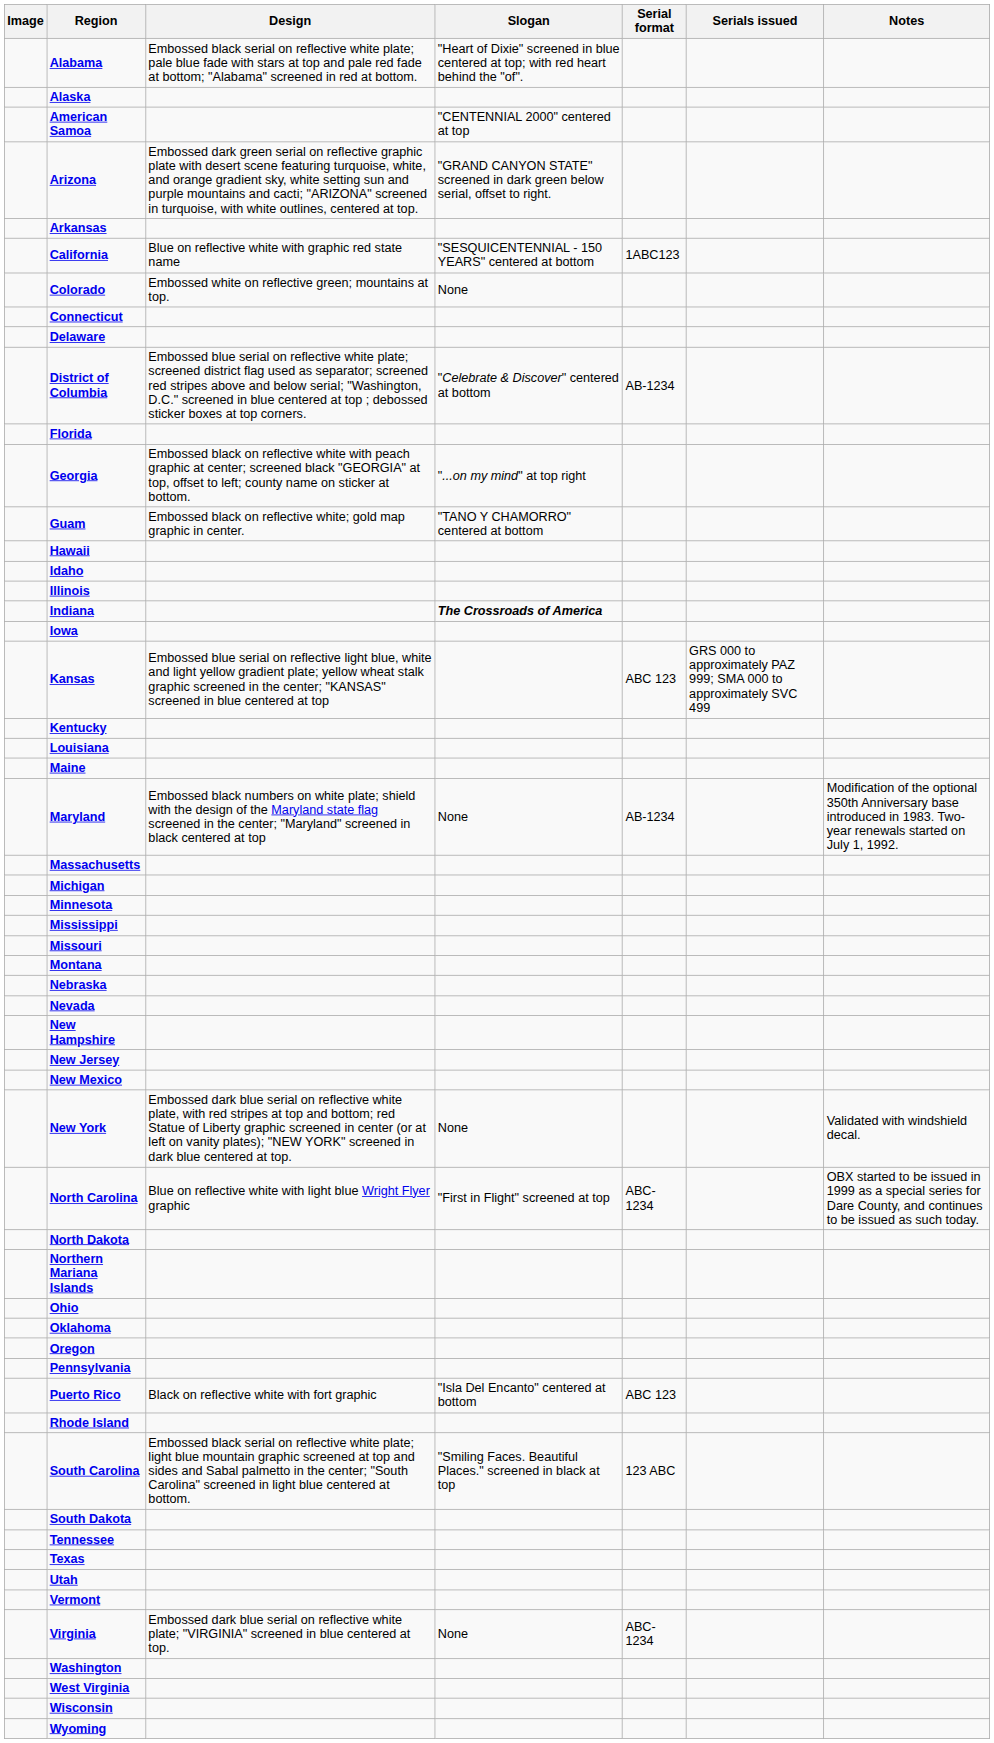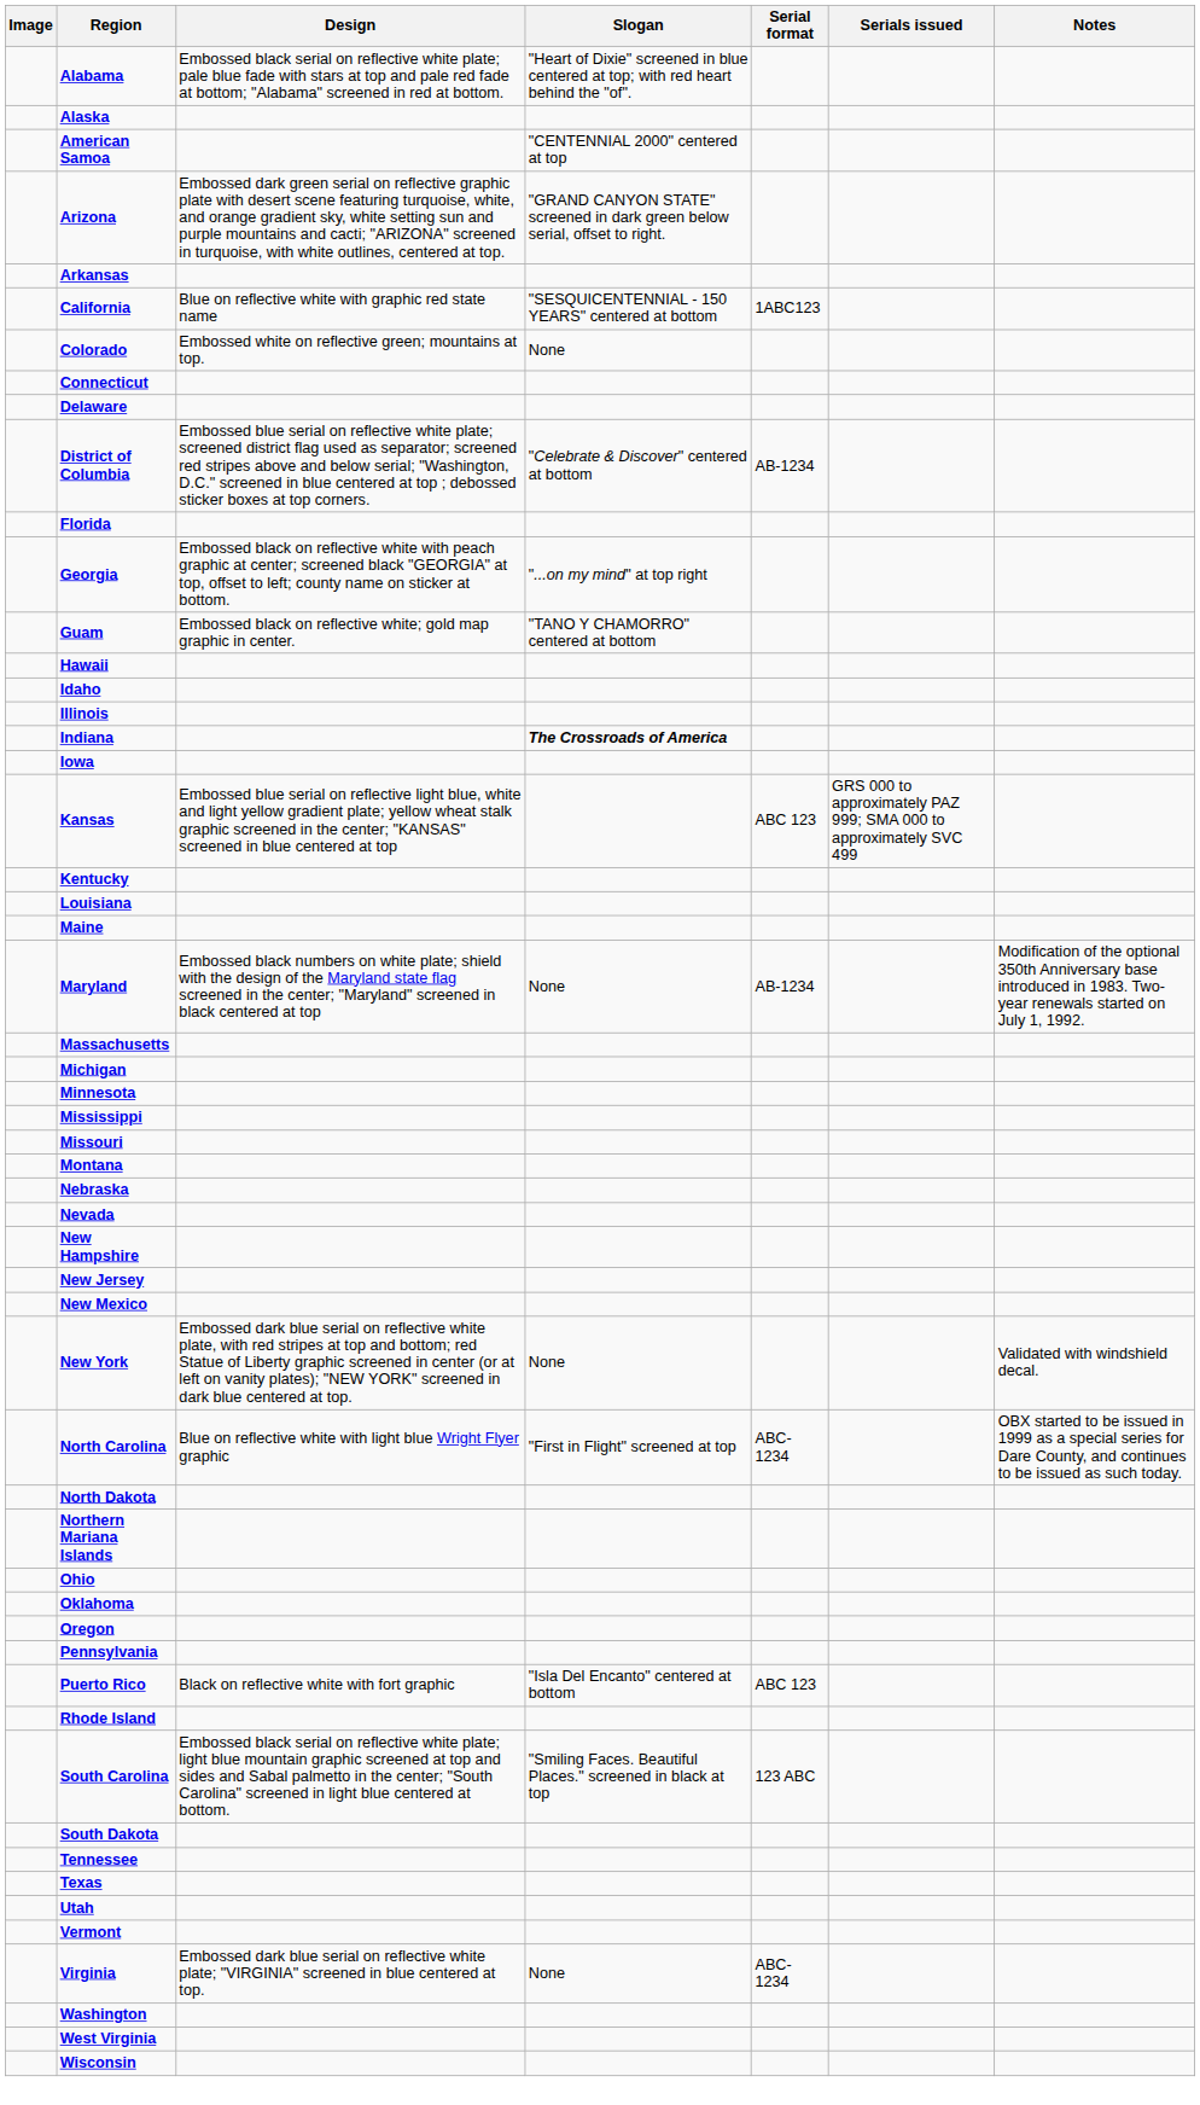 <table class="wikitable">
 <tr>
 <th>Image</th>
 <th>Region</th>
 <th>Design</th>
 <th>Slogan</th>
 <th>Serial format</th>
 <th>Serials issued</th>
 <th>Notes</th>
 </tr>
 <tr>
 <td></td>
 <td><strong><a href='#'>Alabama</a></strong></td>
 <td>Embossed black serial on reflective white plate; pale blue fade with stars at top and pale red fade at bottom; "Alabama" screened in red at bottom.</td>
 <td>"Heart of Dixie" screened in blue centered at top; with red heart behind the "of".</td>
 <td></td>
 <td></td>
 <td></td>
 </tr>
 <tr>
 <td></td>
 <td><strong><a href='#'>Alaska</a></strong></td>
 <td></td>
 <td></td>
 <td></td>
 <td></td>
 <td></td>
 </tr>
 <tr>
 <td></td>
 <td><strong><a href='#'>American Samoa</a></strong></td>
 <td></td>
 <td>"CENTENNIAL 2000" centered at top</td>
 <td></td>
 <td></td>
 <td></td>
 </tr>
 <tr>
 <td></td>
 <td><strong><a href='#'>Arizona</a></strong></td>
 <td>Embossed dark green serial on reflective graphic plate with desert scene featuring turquoise, white, and orange gradient sky, white setting sun and purple mountains and cacti; "ARIZONA" screened in turquoise, with white outlines, centered at top.</td>
 <td>"GRAND CANYON STATE" screened in dark green below serial, offset to right.</td>
 <td></td>
 <td></td>
 <td></td>
 </tr>
 <tr>
 <td></td>
 <td><strong><a href='#'>Arkansas</a></strong></td>
 <td></td>
 <td></td>
 <td></td>
 <td></td>
 <td></td>
 </tr>
 <tr>
 <td></td>
 <td><strong><a href='#'>California</a></strong></td>
 <td>Blue on reflective white with graphic red state name</td>
 <td>"SESQUICENTENNIAL - 150 YEARS" centered at bottom</td>
 <td>1ABC123</td>
 <td></td>
 <td></td>
 </tr>
 <tr>
 <td></td>
 <td><strong><a href='#'>Colorado</a></strong></td>
 <td>Embossed white on reflective green; mountains at top.</td>
 <td>None</td>
 <td></td>
 <td></td>
 <td></td>
 </tr>
 <tr>
 <td></td>
 <td><strong><a href='#'>Connecticut</a></strong></td>
 <td></td>
 <td></td>
 <td></td>
 <td></td>
 <td></td>
 </tr>
 <tr>
 <td></td>
 <td><strong><a href='#'>Delaware</a></strong></td>
 <td></td>
 <td></td>
 <td></td>
 <td></td>
 <td></td>
 </tr>
 <tr>
 <td></td>
 <td><strong><a href='#'>District of<br>Columbia</a></strong></td>
 <td>Embossed blue serial on reflective white plate; screened district flag used as separator; screened red stripes above and below serial; "Washington, D.C." screened in blue centered at top ; debossed sticker boxes at top corners.</td>
 <td>"<em>Celebrate & Discover</em>" centered at bottom</td>
 <td>AB-1234</td>
 <td></td>
 <td></td>
 </tr>
 <tr>
 <td></td>
 <td><strong><a href='#'>Florida</a></strong></td>
 <td></td>
 <td></td>
 <td></td>
 <td></td>
 <td></td>
 </tr>
 <tr>
 <td></td>
 <td><strong><a href='#'>Georgia</a></strong></td>
 <td>Embossed black on reflective white with peach graphic at center; screened black "GEORGIA" at top, offset to left; county name on sticker at bottom.</td>
 <td>"<em>...on my mind</em>" at top right</td>
 <td></td>
 <td></td>
 <td></td>
 </tr>
 <tr>
 <td></td>
 <td><strong><a href='#'>Guam</a></strong></td>
 <td>Embossed black on reflective white; gold map graphic in center.</td>
 <td>"TANO Y CHAMORRO" centered at bottom</td>
 <td></td>
 <td></td>
 <td></td>
 </tr>
 <tr>
 <td></td>
 <td><strong><a href='#'>Hawaii</a></strong></td>
 <td></td>
 <td></td>
 <td></td>
 <td></td>
 <td></td>
 </tr>
 <tr>
 <td></td>
 <td><strong><a href='#'>Idaho</a></strong></td>
 <td></td>
 <td></td>
 <td></td>
 <td></td>
 <td></td>
 </tr>
 <tr>
 <td></td>
 <td><strong><a href='#'>Illinois</a></strong></td>
 <td></td>
 <td></td>
 <td></td>
 <td></td>
 <td></td>
 </tr>
 <tr>
 <td></td>
 <td><strong><a href='#'>Indiana</a></strong></td>
 <td></td>
 <td><strong><em>The Crossroads of America</em></strong></td>
 <td></td>
 <td></td>
 <td></td>
 </tr>
 <tr>
 <td></td>
 <td><strong><a href='#'>Iowa</a></strong></td>
 <td></td>
 <td></td>
 <td></td>
 <td></td>
 <td></td>
 </tr>
 <tr>
 <td></td>
 <td><strong><a href='#'>Kansas</a></strong></td>
 <td>Embossed blue serial on reflective light blue, white and light yellow gradient plate; yellow wheat stalk graphic screened in the center; "KANSAS" screened in blue centered at top</td>
 <td></td>
 <td>ABC 123</td>
 <td>GRS 000 to approximately PAZ 999; SMA 000 to approximately SVC 499</td>
 <td></td>
 </tr>
 <tr>
 <td></td>
 <td><strong><a href='#'>Kentucky</a></strong></td>
 <td></td>
 <td></td>
 <td></td>
 <td></td>
 <td></td>
 </tr>
 <tr>
 <td></td>
 <td><strong><a href='#'>Louisiana</a></strong></td>
 <td></td>
 <td></td>
 <td></td>
 <td></td>
 <td></td>
 </tr>
 <tr>
 <td></td>
 <td><strong><a href='#'>Maine</a></strong></td>
 <td></td>
 <td></td>
 <td></td>
 <td></td>
 <td></td>
 </tr>
 <tr>
 <td></td>
 <td><strong><a href='#'>Maryland</a></strong></td>
 <td>Embossed black numbers on white plate; shield with the design of the <a href='#'>Maryland state flag</a> screened in the center; "Maryland" screened in black centered at top</td>
 <td>None</td>
 <td>AB-1234</td>
 <td></td>
 <td>Modification of the optional 350th Anniversary base introduced in 1983. Two-year renewals started on July 1, 1992.</td>
 </tr>
 <tr>
 <td></td>
 <td><strong><a href='#'>Massachusetts</a></strong></td>
 <td></td>
 <td></td>
 <td></td>
 <td></td>
 <td></td>
 </tr>
 <tr>
 <td></td>
 <td><strong><a href='#'>Michigan</a></strong></td>
 <td></td>
 <td></td>
 <td></td>
 <td></td>
 <td></td>
 </tr>
 <tr>
 <td></td>
 <td><strong><a href='#'>Minnesota</a></strong></td>
 <td></td>
 <td></td>
 <td></td>
 <td></td>
 <td></td>
 </tr>
 <tr>
 <td></td>
 <td><strong><a href='#'>Mississippi</a></strong></td>
 <td></td>
 <td></td>
 <td></td>
 <td></td>
 <td></td>
 </tr>
 <tr>
 <td></td>
 <td><strong><a href='#'>Missouri</a></strong></td>
 <td></td>
 <td></td>
 <td></td>
 <td></td>
 <td></td>
 </tr>
 <tr>
 <td></td>
 <td><strong><a href='#'>Montana</a></strong></td>
 <td></td>
 <td></td>
 <td></td>
 <td></td>
 <td></td>
 </tr>
 <tr>
 <td></td>
 <td><strong><a href='#'>Nebraska</a></strong></td>
 <td></td>
 <td></td>
 <td></td>
 <td></td>
 <td></td>
 </tr>
 <tr>
 <td></td>
 <td><strong><a href='#'>Nevada</a></strong></td>
 <td></td>
 <td></td>
 <td></td>
 <td></td>
 <td></td>
 </tr>
 <tr>
 <td></td>
 <td><strong><a href='#'>New Hampshire</a></strong></td>
 <td></td>
 <td></td>
 <td></td>
 <td></td>
 <td></td>
 </tr>
 <tr>
 <td></td>
 <td><strong><a href='#'>New Jersey</a></strong></td>
 <td></td>
 <td></td>
 <td></td>
 <td></td>
 <td></td>
 </tr>
 <tr>
 <td></td>
 <td><strong><a href='#'>New Mexico</a></strong></td>
 <td></td>
 <td></td>
 <td></td>
 <td></td>
 <td></td>
 </tr>
 <tr>
 <td></td>
 <td><strong><a href='#'>New York</a></strong></td>
 <td>Embossed dark blue serial on reflective white plate, with red stripes at top and bottom; red Statue of Liberty graphic screened in center (or at left on vanity plates); "NEW YORK" screened in dark blue centered at top.</td>
 <td>None</td>
 <td></td>
 <td></td>
 <td>Validated with windshield decal.</td>
 </tr>
 <tr>
 <td></td>
 <td><strong><a href='#'>North Carolina</a></strong></td>
 <td>Blue on reflective white with light blue <a href='#'>Wright Flyer</a> graphic</td>
 <td>"First in Flight" screened at top</td>
 <td>ABC-1234</td>
 <td></td>
 <td>OBX started to be issued in 1999 as a special series for Dare County, and continues to be issued as such today.</td>
 </tr>
 <tr>
 <td></td>
 <td><strong><a href='#'>North Dakota</a></strong></td>
 <td></td>
 <td></td>
 <td></td>
 <td></td>
 <td></td>
 </tr>
 <tr>
 <td></td>
 <td><strong><a href='#'>Northern Mariana<br> Islands</a></strong></td>
 <td></td>
 <td></td>
 <td></td>
 <td></td>
 <td></td>
 </tr>
 <tr>
 <td></td>
 <td><strong><a href='#'>Ohio</a></strong></td>
 <td></td>
 <td></td>
 <td></td>
 <td></td>
 <td></td>
 </tr>
 <tr>
 <td></td>
 <td><strong><a href='#'>Oklahoma</a></strong></td>
 <td></td>
 <td></td>
 <td></td>
 <td></td>
 <td></td>
 </tr>
 <tr>
 <td></td>
 <td><strong><a href='#'>Oregon</a></strong></td>
 <td></td>
 <td></td>
 <td></td>
 <td></td>
 <td></td>
 </tr>
 <tr>
 <td></td>
 <td><strong><a href='#'>Pennsylvania</a></strong></td>
 <td></td>
 <td></td>
 <td></td>
 <td></td>
 <td></td>
 </tr>
 <tr>
 <td></td>
 <td><strong><a href='#'>Puerto Rico</a></strong></td>
 <td>Black on reflective white with fort graphic</td>
 <td>"Isla Del Encanto" centered at bottom</td>
 <td>ABC 123</td>
 <td></td>
 <td></td>
 </tr>
 <tr>
 <td></td>
 <td><strong><a href='#'>Rhode Island</a></strong></td>
 <td></td>
 <td></td>
 <td></td>
 <td></td>
 <td></td>
 </tr>
 <tr>
 <td></td>
 <td><strong><a href='#'>South Carolina</a></strong></td>
 <td>Embossed black serial on reflective white plate; light blue mountain graphic screened at top and sides and Sabal palmetto in the center; "South Carolina" screened in light blue centered at bottom.</td>
 <td>"Smiling Faces. Beautiful Places." screened in black at top</td>
 <td>123 ABC</td>
 <td></td>
 <td></td>
 </tr>
 <tr>
 <td></td>
 <td><strong><a href='#'>South Dakota</a></strong></td>
 <td></td>
 <td></td>
 <td></td>
 <td></td>
 <td></td>
 </tr>
 <tr>
 <td></td>
 <td><strong><a href='#'>Tennessee</a></strong></td>
 <td></td>
 <td></td>
 <td></td>
 <td></td>
 <td></td>
 </tr>
 <tr>
 <td></td>
 <td><strong><a href='#'>Texas</a></strong></td>
 <td></td>
 <td></td>
 <td></td>
 <td></td>
 <td></td>
 </tr>
 <tr>
 <td></td>
 <td><strong><a href='#'>Utah</a></strong></td>
 <td></td>
 <td></td>
 <td></td>
 <td></td>
 <td></td>
 </tr>
 <tr>
 <td></td>
 <td><strong><a href='#'>Vermont</a></strong></td>
 <td></td>
 <td></td>
 <td></td>
 <td></td>
 <td></td>
 </tr>
 <tr>
 <td></td>
 <td><strong><a href='#'>Virginia</a></strong></td>
 <td>Embossed dark blue serial on reflective white plate; "VIRGINIA" screened in blue centered at top.</td>
 <td>None</td>
 <td>ABC-1234</td>
 <td></td>
 <td></td>
 </tr>
 <tr>
 <td></td>
 <td><strong><a href='#'>Washington</a></strong></td>
 <td></td>
 <td></td>
 <td></td>
 <td></td>
 <td></td>
 </tr>
 <tr>
 <td></td>
 <td><strong><a href='#'>West Virginia</a></strong></td>
 <td></td>
 <td></td>
 <td></td>
 <td></td>
 <td></td>
 </tr>
 <tr>
 <td></td>
 <td><strong><a href='#'>Wisconsin</a></strong></td>
 <td></td>
 <td></td>
 <td></td>
 <td></td>
 <td></td>
 </tr>
-<tr>
-<td></td>
-<td><strong><a href='#'>Wyoming</a></strong></td>
-<td></td>
-<td></td>
-<td></td>
-<td></td>
-<td></td>
-</tr>
 </table>
